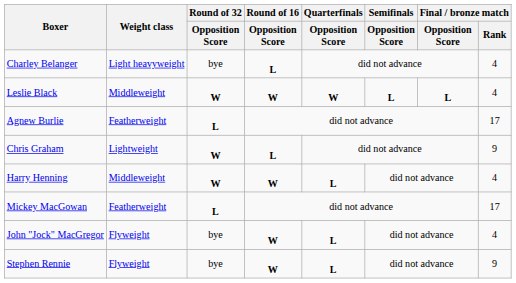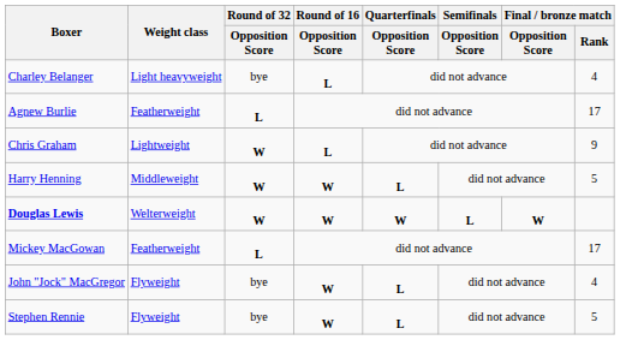 <table class=wikitable style="font-size:90%">
 <tr>
 <th rowspan="2">Boxer</th>
 <th rowspan="2">Weight class</th>
 <th>Round of 32</th>
 <th>Round of 16</th>
 <th>Quarterfinals</th>
 <th>Semifinals</th>
 <th colspan="2">Final / bronze match</th>
 </tr>
 <tr>
 <th>Opposition<br>Score</th>
 <th>Opposition<br>Score</th>
 <th>Opposition<br>Score</th>
 <th>Opposition<br>Score</th>
 <th>Opposition<br>Score</th>
 <th>Rank</th>
 </tr>
 <tr>
 <td><a href='#'>Charley Belanger</a></td>
 <td><a href='#'>Light heavyweight</a></td>
 <td align=center>bye</td>
 <td align=center> <br> <strong>L</strong></td>
 <td align=center colspan=3>did not advance</td>
 <td align=center>4</td>
 </tr>
 <tr>
-<td><a href='#'>Leslie Black</a></td>
-<td><a href='#'>Middleweight</a></td>
-<td align=center> <br> <strong>W</strong></td>
-<td align=center> <br> <strong>W</strong></td>
-<td align=center> <br> <strong>W</strong></td>
-<td align=center> <br> <strong>L</strong></td>
-<td align=center> <br> <strong>L</strong></td>
-<td align=center>4</td>
-</tr>
-<tr>
 <td><a href='#'>Agnew Burlie</a></td>
 <td><a href='#'>Featherweight</a></td>
 <td align=center> <br> <strong>L</strong></td>
 <td align=center colspan=4>did not advance</td>
 <td align=center>17</td>
 </tr>
 <tr>
 <td><a href='#'>Chris Graham</a></td>
 <td><a href='#'>Lightweight</a></td>
 <td align=center> <br> <strong>W</strong></td>
 <td align=center> <br> <strong>L</strong></td>
 <td align=center colspan=3>did not advance</td>
 <td align=center>9</td>
 </tr>
 <tr>
 <td><a href='#'>Harry Henning</a></td>
 <td><a href='#'>Middleweight</a></td>
 <td align=center> <br> <strong>W</strong></td>
 <td align=center> <br> <strong>W</strong></td>
 <td align=center> <br> <strong>L</strong></td>
 <td align=center colspan=2>did not advance</td>
-<td align=center>4</td>
+<td align=center>5</td>
+</tr>
+<tr>
+<td><strong><a href='#'>Douglas Lewis</a></strong></td>
+<td><a href='#'>Welterweight</a></td>
+<td align=center> <br> <strong>W</strong></td>
+<td align=center> <br> <strong>W</strong></td>
+<td align=center> <br> <strong>W</strong></td>
+<td align=center> <br> <strong>L</strong></td>
+<td align=center> <br> <strong>W</strong></td>
+<td align=center></td>
 </tr>
 <tr>
 <td><a href='#'>Mickey MacGowan</a></td>
 <td><a href='#'>Featherweight</a></td>
 <td align=center> <br> <strong>L</strong></td>
 <td align=center colspan=4>did not advance</td>
 <td align=center>17</td>
 </tr>
 <tr>
 <td><a href='#'>John "Jock" MacGregor</a></td>
 <td><a href='#'>Flyweight</a></td>
 <td align=center>bye</td>
 <td align=center> <br> <strong>W</strong></td>
 <td align=center> <br> <strong>L</strong></td>
 <td align=center colspan=2>did not advance</td>
 <td align=center>4</td>
 </tr>
 <tr>
 <td><a href='#'>Stephen Rennie</a></td>
 <td><a href='#'>Flyweight</a></td>
 <td align=center>bye</td>
 <td align=center> <br> <strong>W</strong></td>
 <td align=center> <br> <strong>L</strong></td>
 <td align=center colspan=2>did not advance</td>
-<td align=center>9</td>
+<td align=center>5</td>
 </tr>
 </table>
